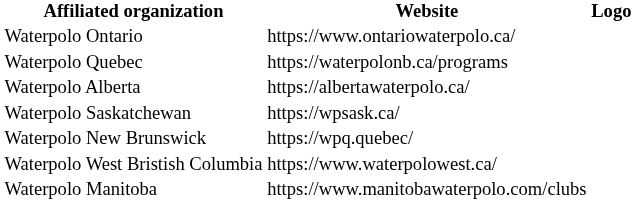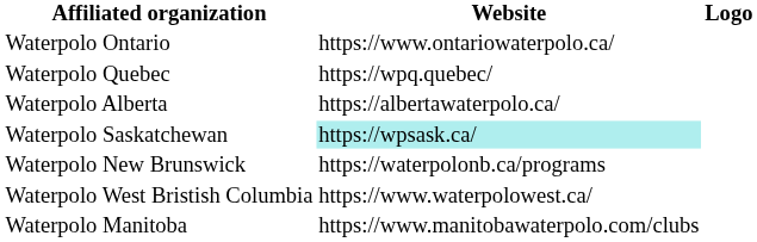 <table>
 <tr>
 <th>Affiliated organization</th>
 <th>Website</th>
 <th>Logo</th>
 </tr>
 <tr>
 <td>Waterpolo Ontario</td>
 <td>https://www.ontariowaterpolo.ca/</td>
 <td></td>
 </tr>
 <tr>
 <td>Waterpolo Quebec</td>
-<td>https://waterpolonb.ca/programs</td>
+<td>https://wpq.quebec/</td>
 <td></td>
 </tr>
 <tr>
 <td>Waterpolo Alberta</td>
 <td>https://albertawaterpolo.ca/</td>
 <td></td>
 </tr>
 <tr>
 <td>Waterpolo Saskatchewan</td>
-<td>https://wpsask.ca/</td>
+<td style="background: paleturquoise;">https://wpsask.ca/</td>
 <td></td>
 </tr>
 <tr>
 <td>Waterpolo New Brunswick</td>
-<td>https://wpq.quebec/</td>
+<td>https://waterpolonb.ca/programs</td>
 <td></td>
 </tr>
 <tr>
 <td>Waterpolo West Bristish Columbia</td>
 <td>https://www.waterpolowest.ca/</td>
 <td></td>
 </tr>
 <tr>
 <td>Waterpolo Manitoba</td>
 <td>https://www.manitobawaterpolo.com/clubs</td>
 <td></td>
 </tr>
 </table>
